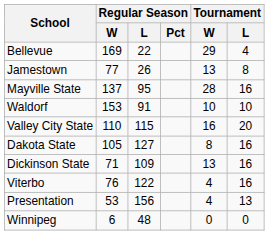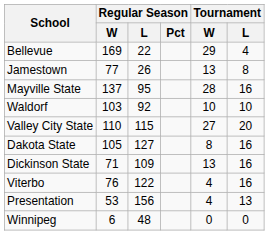 <table class="wikitable sortable" style="text-align:center">
 <tr>
 <th rowspan=2>School</th>
 <th colspan=3>Regular Season</th>
 <th colspan=2>Tournament</th>
 </tr>
 <tr>
 <th>W</th>
 <th>L</th>
 <th>Pct</th>
 <th>W</th>
 <th>L</th>
 </tr>
 <tr>
 <td style="text-align:left">Bellevue</td>
 <td>169</td>
 <td>22</td>
 <td></td>
 <td>29</td>
 <td>4</td>
 </tr>
 <tr>
 <td style="text-align:left">Jamestown</td>
 <td>77</td>
 <td>26</td>
 <td></td>
 <td>13</td>
 <td>8</td>
 </tr>
 <tr>
 <td style="text-align:left">Mayville State</td>
 <td>137</td>
 <td>95</td>
 <td></td>
 <td>28</td>
 <td>16</td>
 </tr>
 <tr>
 <td style="text-align:left">Waldorf</td>
-<td>153</td>
-<td>91</td>
+<td>103</td>
+<td>92</td>
 <td></td>
 <td>10</td>
 <td>10</td>
 </tr>
 <tr>
 <td style="text-align:left">Valley City State</td>
 <td>110</td>
 <td>115</td>
 <td></td>
-<td>16</td>
+<td>27</td>
 <td>20</td>
 </tr>
 <tr>
 <td style="text-align:left">Dakota State</td>
 <td>105</td>
 <td>127</td>
 <td></td>
 <td>8</td>
 <td>16</td>
 </tr>
 <tr>
 <td style="text-align:left">Dickinson State</td>
 <td>71</td>
 <td>109</td>
 <td></td>
 <td>13</td>
 <td>16</td>
 </tr>
 <tr>
 <td style="text-align:left">Viterbo</td>
 <td>76</td>
 <td>122</td>
 <td></td>
 <td>4</td>
 <td>16</td>
 </tr>
 <tr>
 <td style="text-align:left">Presentation</td>
 <td>53</td>
 <td>156</td>
 <td></td>
 <td>4</td>
 <td>13</td>
 </tr>
 <tr>
 <td style="text-align:left">Winnipeg</td>
 <td>6</td>
 <td>48</td>
 <td></td>
 <td>0</td>
 <td>0</td>
 </tr>
 </table>
